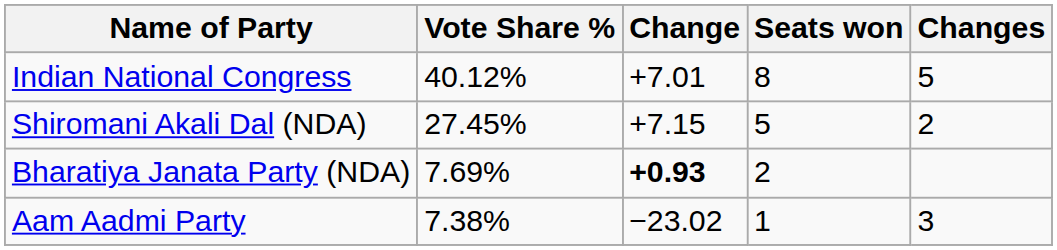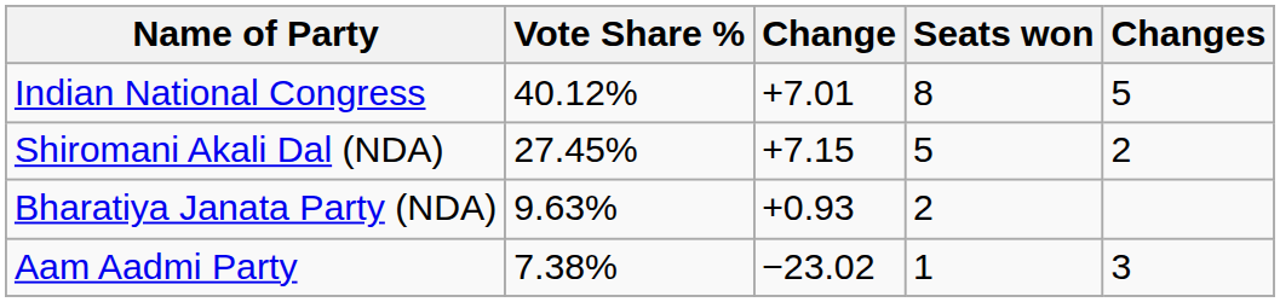 <table class="wikitable sortable">
 <tr>
 <th>Name of Party</th>
 <th>Vote Share %</th>
 <th>Change</th>
 <th>Seats won</th>
 <th>Changes</th>
 </tr>
 <tr>
 <td><a href='#'>Indian National Congress</a></td>
 <td>40.12%</td>
 <td>+7.01</td>
 <td>8</td>
 <td>5</td>
 </tr>
 <tr>
 <td><a href='#'>Shiromani Akali Dal</a> (NDA)</td>
 <td>27.45%</td>
 <td>+7.15</td>
 <td>5</td>
 <td>2</td>
 </tr>
 <tr>
 <td><a href='#'>Bharatiya Janata Party</a> (NDA)</td>
-<td>7.69%</td>
-<td><strong>+0.93</strong></td>
+<td>9.63%</td>
+<td>+0.93</td>
 <td>2</td>
 <td></td>
 </tr>
 <tr>
 <td><a href='#'>Aam Aadmi Party</a></td>
 <td>7.38%</td>
 <td>−23.02</td>
 <td>1</td>
 <td>3</td>
 </tr>
 </table>
